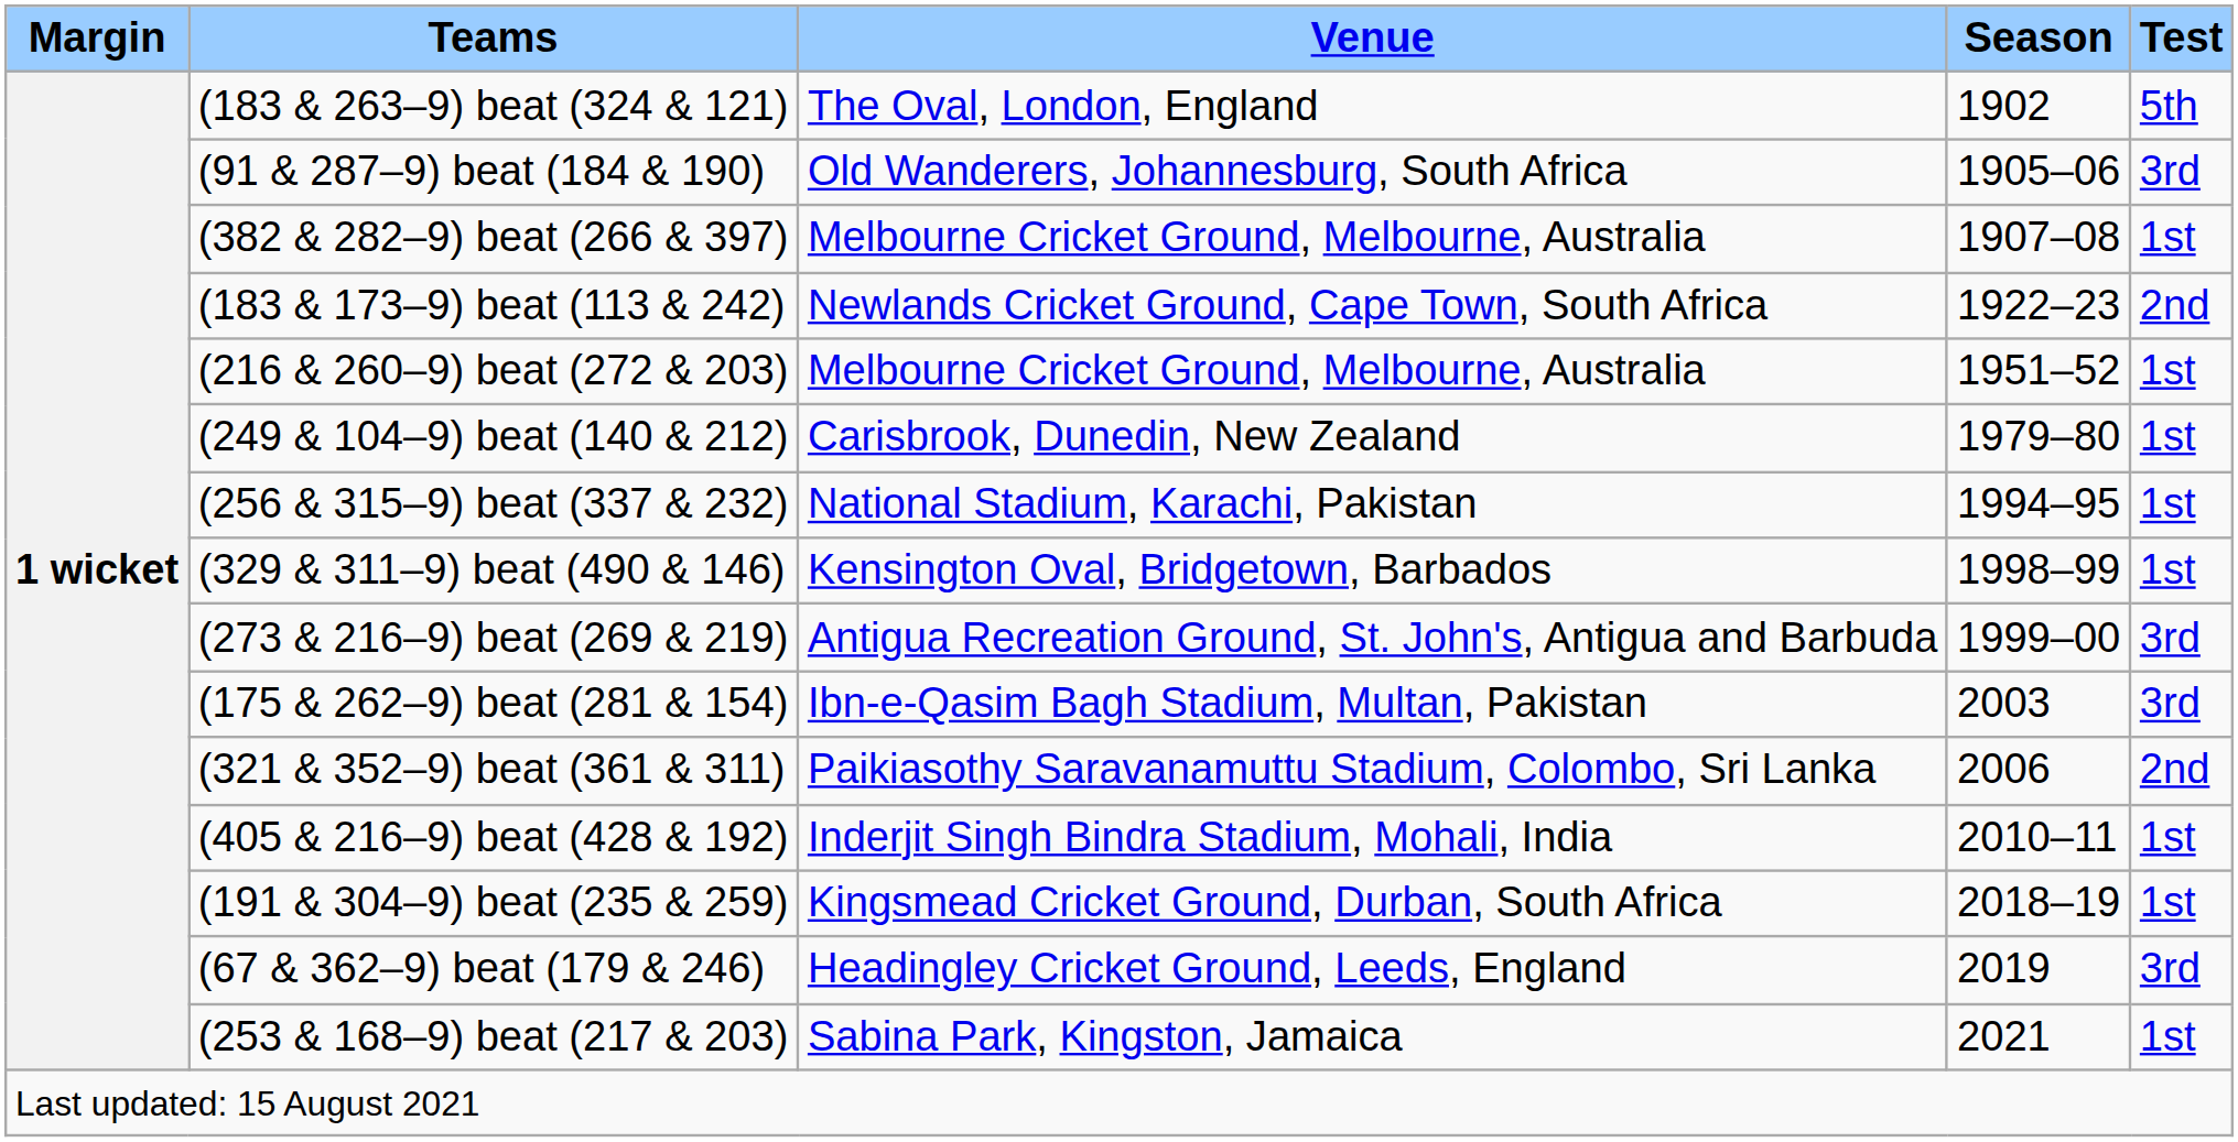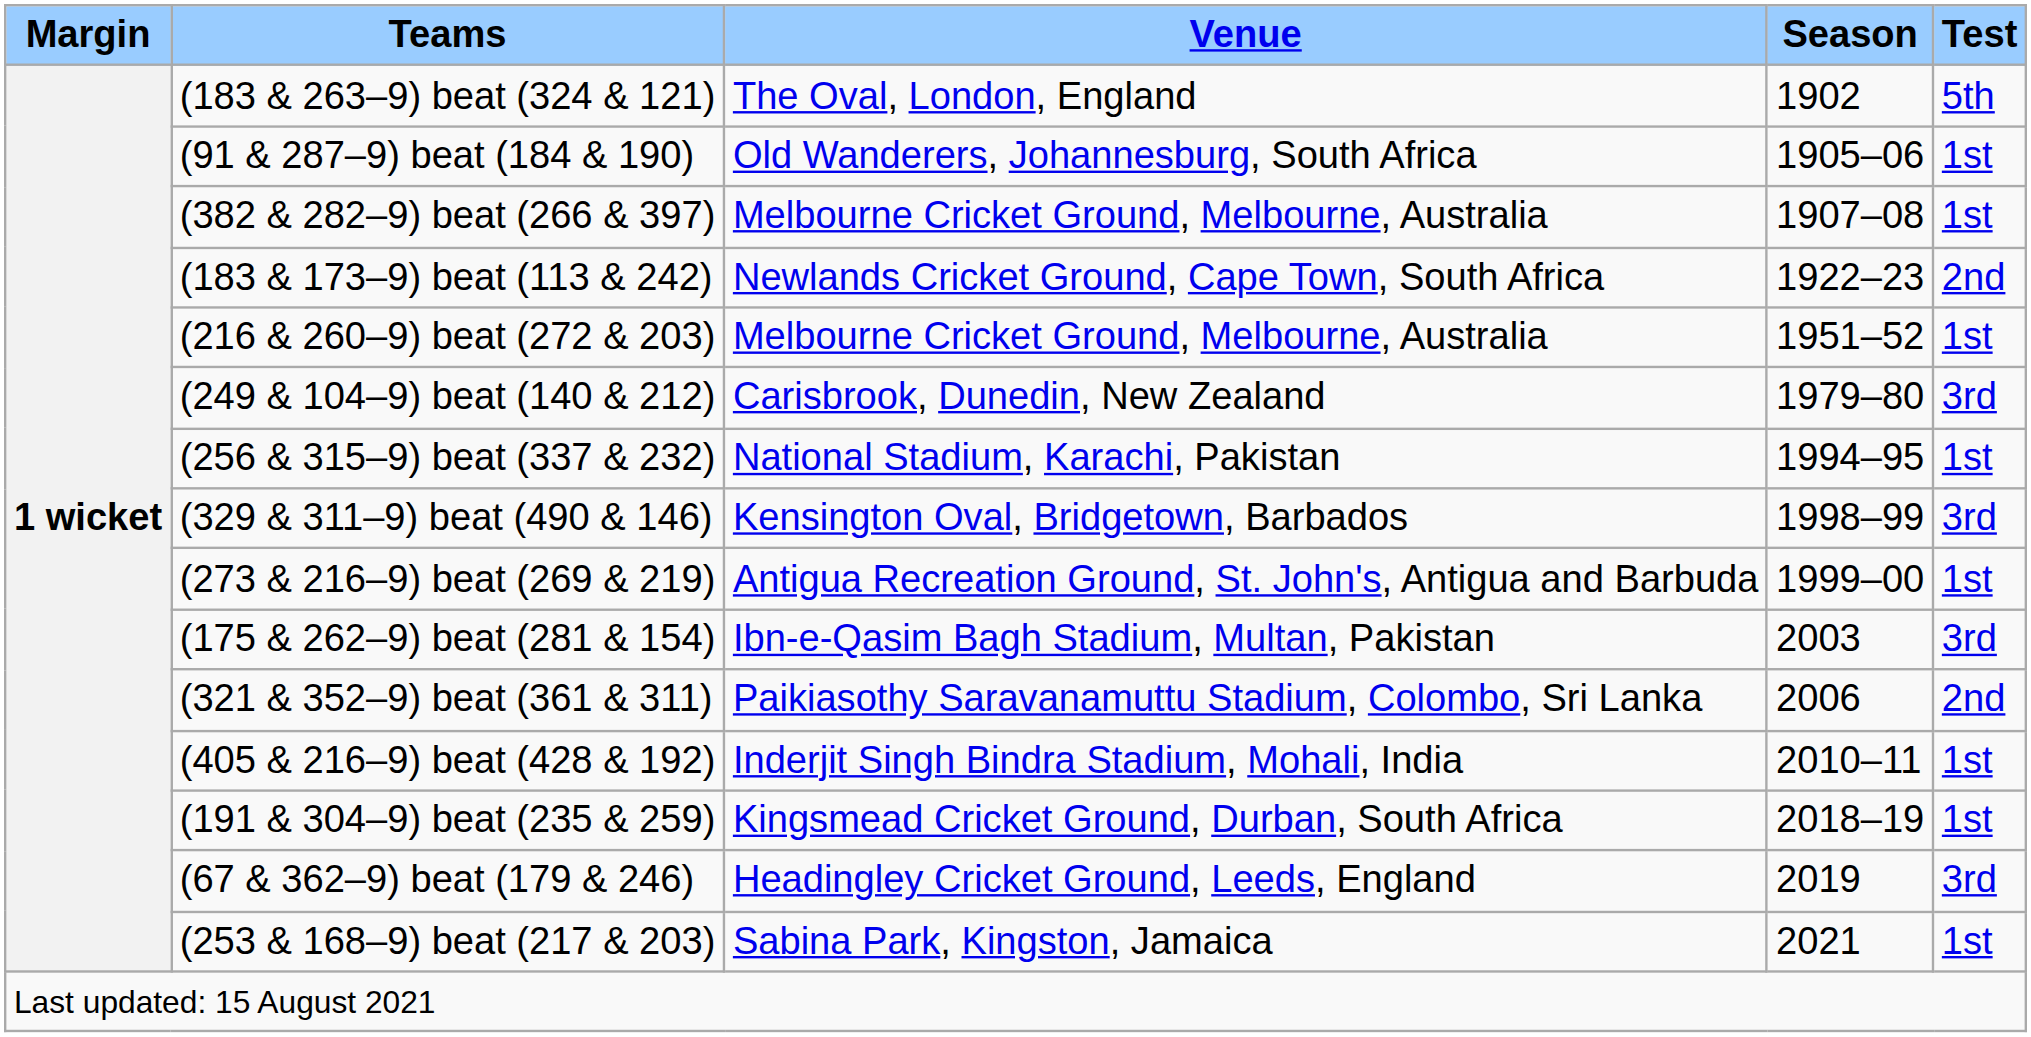 <table class="wikitable">
 <tr>
 <th style="background:#9cf;">Margin</th>
 <th style="background:#9cf;">Teams</th>
 <th style="background:#9cf;"><a href='#'>Venue</a></th>
 <th style="background:#9cf;">Season</th>
 <th style="background:#9cf;">Test</th>
 </tr>
 <tr>
 <th rowspan="15" style="vertical-align:middle;">1 wicket</th>
 <td> (183 & 263–9) beat  (324 & 121)</td>
 <td><a href='#'>The Oval</a>, <a href='#'>London</a>, England</td>
 <td>1902</td>
 <td><a href='#'>5th</a></td>
 </tr>
 <tr>
 <td> (91 & 287–9) beat  (184 & 190)</td>
 <td><a href='#'>Old Wanderers</a>, <a href='#'>Johannesburg</a>, South Africa</td>
 <td>1905–06</td>
-<td><a href='#'>3rd</a></td>
+<td><a href='#'>1st</a></td>
 </tr>
 <tr>
 <td> (382 & 282–9) beat  (266 & 397)</td>
 <td><a href='#'>Melbourne Cricket Ground</a>, <a href='#'>Melbourne</a>, Australia</td>
 <td>1907–08</td>
 <td><a href='#'>1st</a></td>
 </tr>
 <tr>
 <td> (183 & 173–9) beat  (113 & 242)</td>
 <td><a href='#'>Newlands Cricket Ground</a>, <a href='#'>Cape Town</a>, South Africa</td>
 <td>1922–23</td>
 <td><a href='#'>2nd</a></td>
 </tr>
 <tr>
 <td> (216 & 260–9) beat  (272 & 203)</td>
 <td><a href='#'>Melbourne Cricket Ground</a>, <a href='#'>Melbourne</a>, Australia</td>
 <td>1951–52</td>
 <td><a href='#'>1st</a></td>
 </tr>
 <tr>
 <td> (249 & 104–9) beat  (140 & 212)</td>
 <td><a href='#'>Carisbrook</a>, <a href='#'>Dunedin</a>, New Zealand</td>
 <td>1979–80</td>
-<td><a href='#'>1st</a></td>
+<td><a href='#'>3rd</a></td>
 </tr>
 <tr>
 <td> (256 & 315–9) beat  (337 & 232)</td>
 <td><a href='#'>National Stadium</a>, <a href='#'>Karachi</a>, Pakistan</td>
 <td>1994–95</td>
 <td><a href='#'>1st</a></td>
 </tr>
 <tr>
 <td> (329 & 311–9) beat  (490 & 146)</td>
 <td><a href='#'>Kensington Oval</a>, <a href='#'>Bridgetown</a>, Barbados</td>
 <td>1998–99</td>
-<td><a href='#'>1st</a></td>
+<td><a href='#'>3rd</a></td>
 </tr>
 <tr>
 <td> (273 & 216–9) beat  (269 & 219)</td>
 <td><a href='#'>Antigua Recreation Ground</a>, <a href='#'>St. John's</a>, Antigua and Barbuda</td>
 <td>1999–00</td>
-<td><a href='#'>3rd</a></td>
+<td><a href='#'>1st</a></td>
 </tr>
 <tr>
 <td> (175 & 262–9) beat  (281 & 154)</td>
 <td><a href='#'>Ibn-e-Qasim Bagh Stadium</a>, <a href='#'>Multan</a>, Pakistan</td>
 <td>2003</td>
 <td><a href='#'>3rd</a></td>
 </tr>
 <tr>
 <td> (321 & 352–9) beat  (361 & 311)</td>
 <td><a href='#'>Paikiasothy Saravanamuttu Stadium</a>, <a href='#'>Colombo</a>, Sri Lanka</td>
 <td>2006</td>
 <td><a href='#'>2nd</a></td>
 </tr>
 <tr>
 <td> (405 & 216–9) beat  (428 & 192)</td>
 <td><a href='#'>Inderjit Singh Bindra Stadium</a>, <a href='#'>Mohali</a>, India</td>
 <td>2010–11</td>
 <td><a href='#'>1st</a></td>
 </tr>
 <tr>
 <td> (191 & 304–9) beat  (235 & 259)</td>
 <td><a href='#'>Kingsmead Cricket Ground</a>, <a href='#'>Durban</a>, South Africa</td>
 <td>2018–19</td>
 <td><a href='#'>1st</a></td>
 </tr>
 <tr>
 <td> (67 & 362–9) beat  (179 & 246)</td>
 <td><a href='#'>Headingley Cricket Ground</a>, <a href='#'>Leeds</a>, England</td>
 <td>2019</td>
 <td><a href='#'>3rd</a></td>
 </tr>
 <tr>
 <td> (253 & 168–9) beat  (217 & 203)</td>
 <td><a href='#'>Sabina Park</a>, <a href='#'>Kingston</a>, Jamaica</td>
 <td>2021</td>
 <td><a href='#'>1st</a></td>
 </tr>
 <tr>
 <td colspan=5><small>Last updated: 15 August 2021</small></td>
 </tr>
 </table>
